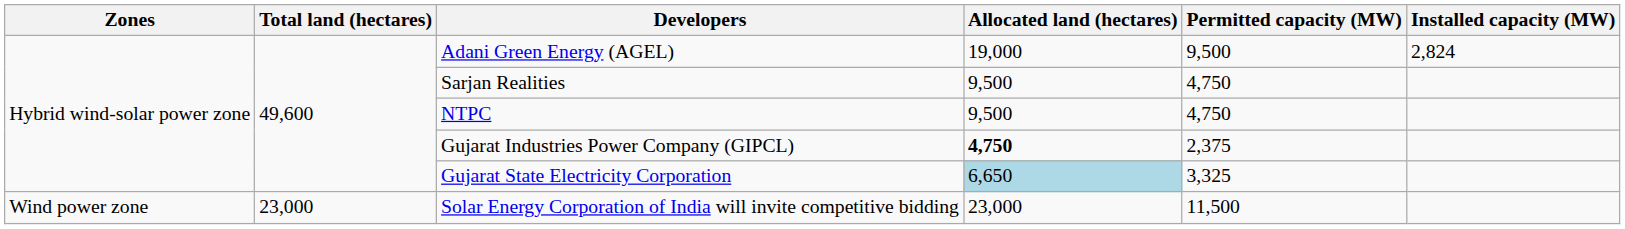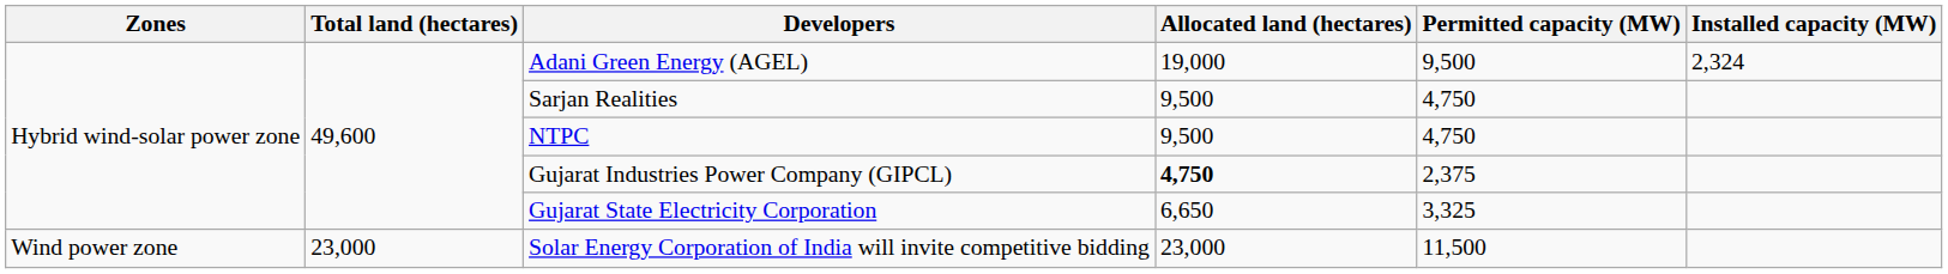 <table class="wikitable">
 <tr>
 <th>Zones</th>
 <th>Total land (hectares)</th>
 <th>Developers</th>
 <th>Allocated land (hectares)</th>
 <th>Permitted capacity (MW)</th>
 <th>Installed capacity (MW)</th>
 </tr>
 <tr>
 <td rowspan="5">Hybrid wind-solar power zone</td>
 <td rowspan="5">49,600</td>
 <td><a href='#'>Adani Green Energy</a> (AGEL)</td>
 <td>19,000</td>
 <td>9,500</td>
-<td>2,824</td>
+<td>2,324</td>
 </tr>
 <tr>
 <td>Sarjan Realities</td>
 <td>9,500</td>
 <td>4,750</td>
 <td></td>
 </tr>
 <tr>
 <td><a href='#'>NTPC</a></td>
 <td>9,500</td>
 <td>4,750</td>
 <td></td>
 </tr>
 <tr>
 <td>Gujarat Industries Power Company (GIPCL)</td>
 <td><strong>4,750</strong></td>
 <td>2,375</td>
 <td></td>
 </tr>
 <tr>
 <td><a href='#'>Gujarat State Electricity Corporation</a></td>
-<td style="background: lightblue;">6,650</td>
+<td>6,650</td>
 <td>3,325</td>
 <td></td>
 </tr>
 <tr>
 <td>Wind power zone</td>
 <td>23,000</td>
 <td><a href='#'>Solar Energy Corporation of India</a> will invite competitive bidding</td>
 <td>23,000</td>
 <td>11,500</td>
 <td></td>
 </tr>
 </table>
